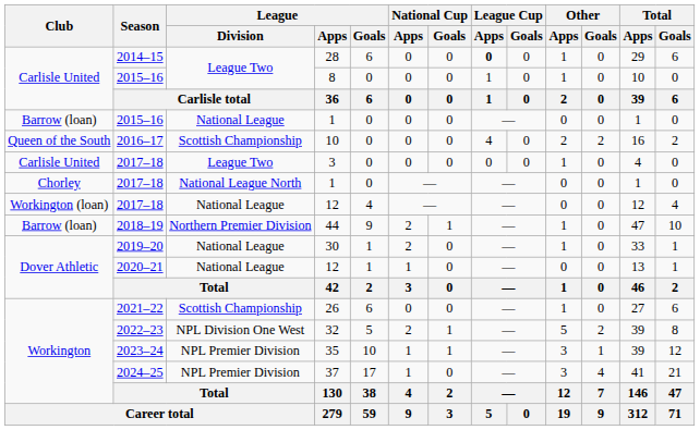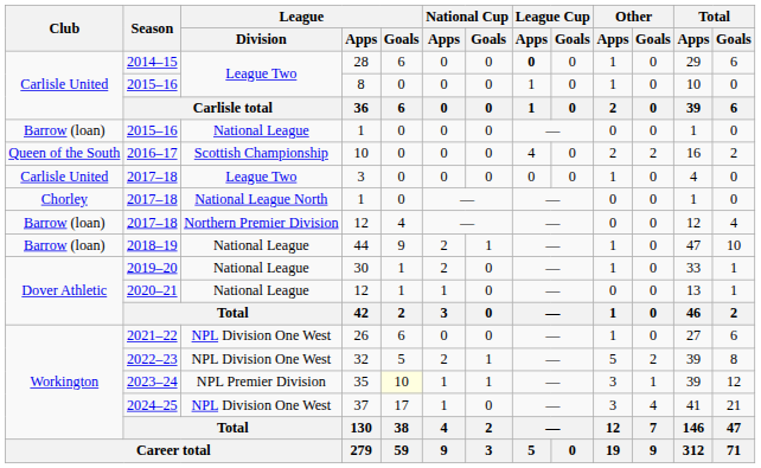 <table class="wikitable" style="text-align:center">
 <tr>
 <th rowspan="2">Club</th>
 <th rowspan="2">Season</th>
 <th colspan="3">League</th>
 <th colspan="2">National Cup</th>
 <th colspan="2">League Cup</th>
 <th colspan="2">Other</th>
 <th colspan="2">Total</th>
 </tr>
 <tr>
 <th>Division</th>
 <th>Apps</th>
 <th>Goals</th>
 <th>Apps</th>
 <th>Goals</th>
 <th>Apps</th>
 <th>Goals</th>
 <th>Apps</th>
 <th>Goals</th>
 <th>Apps</th>
 <th>Goals</th>
 </tr>
 <tr>
 <td rowspan="3"><a href='#'>Carlisle United</a></td>
 <td><a href='#'>2014–15</a></td>
 <td rowspan="2"><a href='#'>League Two</a></td>
 <td>28</td>
 <td>6</td>
 <td>0</td>
 <td>0</td>
 <td><strong>0</strong></td>
 <td>0</td>
 <td>1</td>
 <td>0</td>
 <td>29</td>
 <td>6</td>
 </tr>
 <tr>
 <td><a href='#'>2015–16</a></td>
 <td>8</td>
 <td>0</td>
 <td>0</td>
 <td>0</td>
 <td>1</td>
 <td>0</td>
 <td>1</td>
 <td>0</td>
 <td>10</td>
 <td>0</td>
 </tr>
 <tr>
 <th colspan="2">Carlisle total</th>
 <th>36</th>
 <th>6</th>
 <th>0</th>
 <th>0</th>
 <th>1</th>
 <th>0</th>
 <th>2</th>
 <th>0</th>
 <th>39</th>
 <th>6</th>
 </tr>
 <tr>
 <td><a href='#'>Barrow</a> (loan)</td>
 <td><a href='#'>2015–16</a></td>
 <td><a href='#'>National League</a></td>
 <td>1</td>
 <td>0</td>
 <td>0</td>
 <td>0</td>
 <td colspan="2">—</td>
 <td>0</td>
 <td>0</td>
 <td>1</td>
 <td>0</td>
 </tr>
 <tr>
 <td><a href='#'>Queen of the South</a></td>
 <td><a href='#'>2016–17</a></td>
 <td><a href='#'>Scottish Championship</a></td>
 <td>10</td>
 <td>0</td>
 <td>0</td>
 <td>0</td>
 <td>4</td>
 <td>0</td>
 <td>2</td>
 <td>2</td>
 <td>16</td>
 <td>2</td>
 </tr>
 <tr>
 <td><a href='#'>Carlisle United</a></td>
 <td><a href='#'>2017–18</a></td>
 <td><a href='#'>League Two</a></td>
 <td>3</td>
 <td>0</td>
 <td>0</td>
 <td>0</td>
 <td>0</td>
 <td>0</td>
 <td>1</td>
 <td>0</td>
 <td>4</td>
 <td>0</td>
 </tr>
 <tr>
 <td><a href='#'>Chorley</a></td>
 <td><a href='#'>2017–18</a></td>
 <td><a href='#'>National League North</a></td>
 <td>1</td>
 <td>0</td>
 <td colspan="2">—</td>
 <td colspan="2">—</td>
 <td>0</td>
 <td>0</td>
 <td>1</td>
 <td>0</td>
 </tr>
 <tr>
-<td><a href='#'>Workington</a> (loan)</td>
+<td><a href='#'>Barrow</a> (loan)</td>
 <td><a href='#'>2017–18</a></td>
-<td>National League</td>
+<td><a href='#'>Northern Premier Division</a></td>
 <td>12</td>
 <td>4</td>
 <td colspan="2">—</td>
 <td colspan="2">—</td>
 <td>0</td>
 <td>0</td>
 <td>12</td>
 <td>4</td>
 </tr>
 <tr>
 <td><a href='#'>Barrow</a> (loan)</td>
 <td><a href='#'>2018–19</a></td>
-<td><a href='#'>Northern Premier Division</a></td>
+<td>National League</td>
 <td>44</td>
 <td>9</td>
 <td>2</td>
 <td>1</td>
 <td colspan="2">—</td>
 <td>1</td>
 <td>0</td>
 <td>47</td>
 <td>10</td>
 </tr>
 <tr>
 <td rowspan="3"><a href='#'>Dover Athletic</a></td>
 <td><a href='#'>2019–20</a></td>
 <td>National League</td>
 <td>30</td>
 <td>1</td>
 <td>2</td>
 <td>0</td>
 <td colspan="2">—</td>
 <td>1</td>
 <td>0</td>
 <td>33</td>
 <td>1</td>
 </tr>
 <tr>
 <td><a href='#'>2020–21</a></td>
 <td>National League</td>
 <td>12</td>
 <td>1</td>
 <td>1</td>
 <td>0</td>
 <td colspan="2">—</td>
 <td>0</td>
 <td>0</td>
 <td>13</td>
 <td>1</td>
 </tr>
 <tr>
 <th colspan="2">Total</th>
 <th>42</th>
 <th>2</th>
 <th>3</th>
 <th>0</th>
 <th colspan="2">—</th>
 <th>1</th>
 <th>0</th>
 <th>46</th>
 <th>2</th>
 </tr>
 <tr>
 <td rowspan="5"><a href='#'>Workington</a></td>
 <td><a href='#'>2021–22</a></td>
-<td><a href='#'>Scottish Championship</a></td>
+<td><a href='#'>NPL</a> Division One West</td>
 <td>26</td>
 <td>6</td>
 <td>0</td>
 <td>0</td>
 <td colspan="2">—</td>
 <td>1</td>
 <td>0</td>
 <td>27</td>
 <td>6</td>
 </tr>
 <tr>
 <td><a href='#'>2022–23</a></td>
 <td>NPL Division One West</td>
 <td>32</td>
 <td>5</td>
 <td>2</td>
 <td>1</td>
 <td colspan="2">—</td>
 <td>5</td>
 <td>2</td>
 <td>39</td>
 <td>8</td>
 </tr>
 <tr>
 <td><a href='#'>2023–24</a></td>
 <td>NPL Premier Division</td>
 <td>35</td>
-<td>10</td>
+<td style="background: lightyellow;">10</td>
 <td>1</td>
 <td>1</td>
 <td colspan="2">—</td>
 <td>3</td>
 <td>1</td>
 <td>39</td>
 <td>12</td>
 </tr>
 <tr>
 <td><a href='#'>2024–25</a></td>
-<td>NPL Premier Division</td>
+<td><a href='#'>NPL</a> Division One West</td>
 <td>37</td>
 <td>17</td>
 <td>1</td>
 <td>0</td>
 <td colspan="2">—</td>
 <td>3</td>
 <td>4</td>
 <td>41</td>
 <td>21</td>
 </tr>
 <tr>
 <th colspan="2">Total</th>
 <th>130</th>
 <th>38</th>
 <th>4</th>
 <th>2</th>
 <th colspan="2">—</th>
 <th>12</th>
 <th>7</th>
 <th>146</th>
 <th>47</th>
 </tr>
 <tr>
 <th colspan="3">Career total</th>
 <th>279</th>
 <th>59</th>
 <th>9</th>
 <th>3</th>
 <th>5</th>
 <th>0</th>
 <th>19</th>
 <th>9</th>
 <th>312</th>
 <th>71</th>
 </tr>
 </table>
